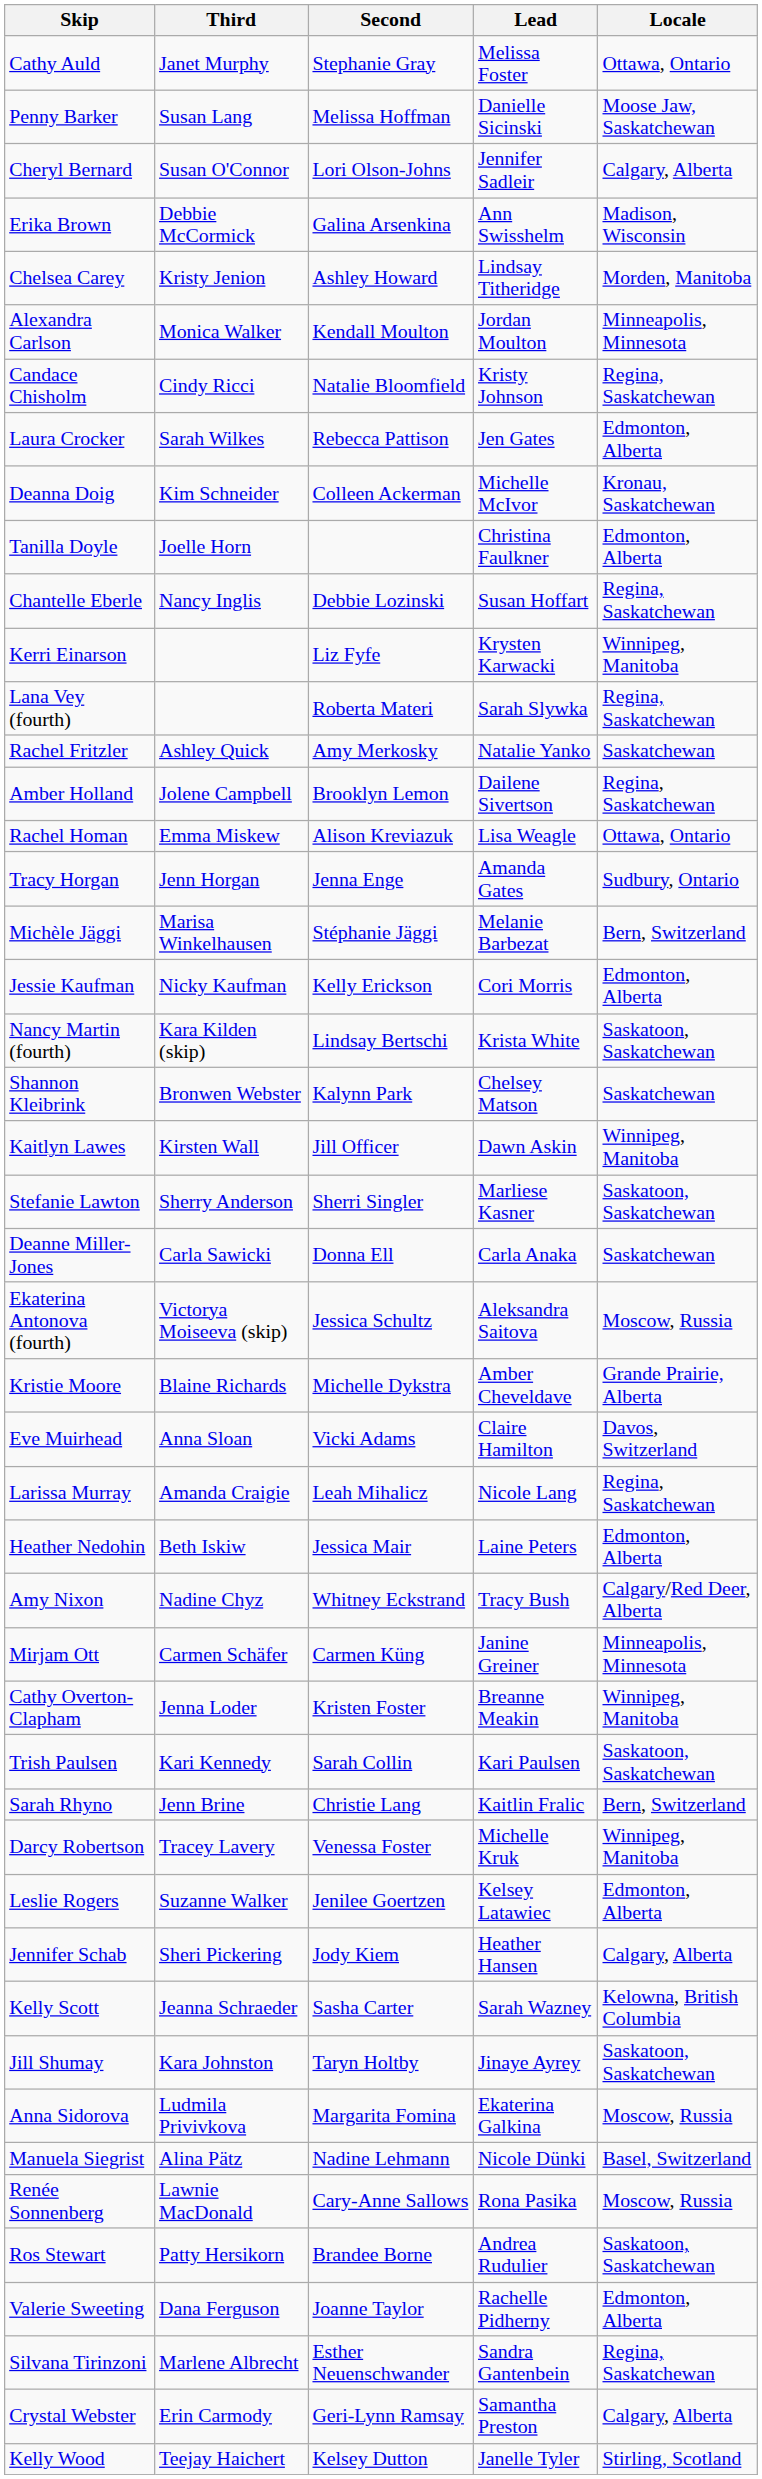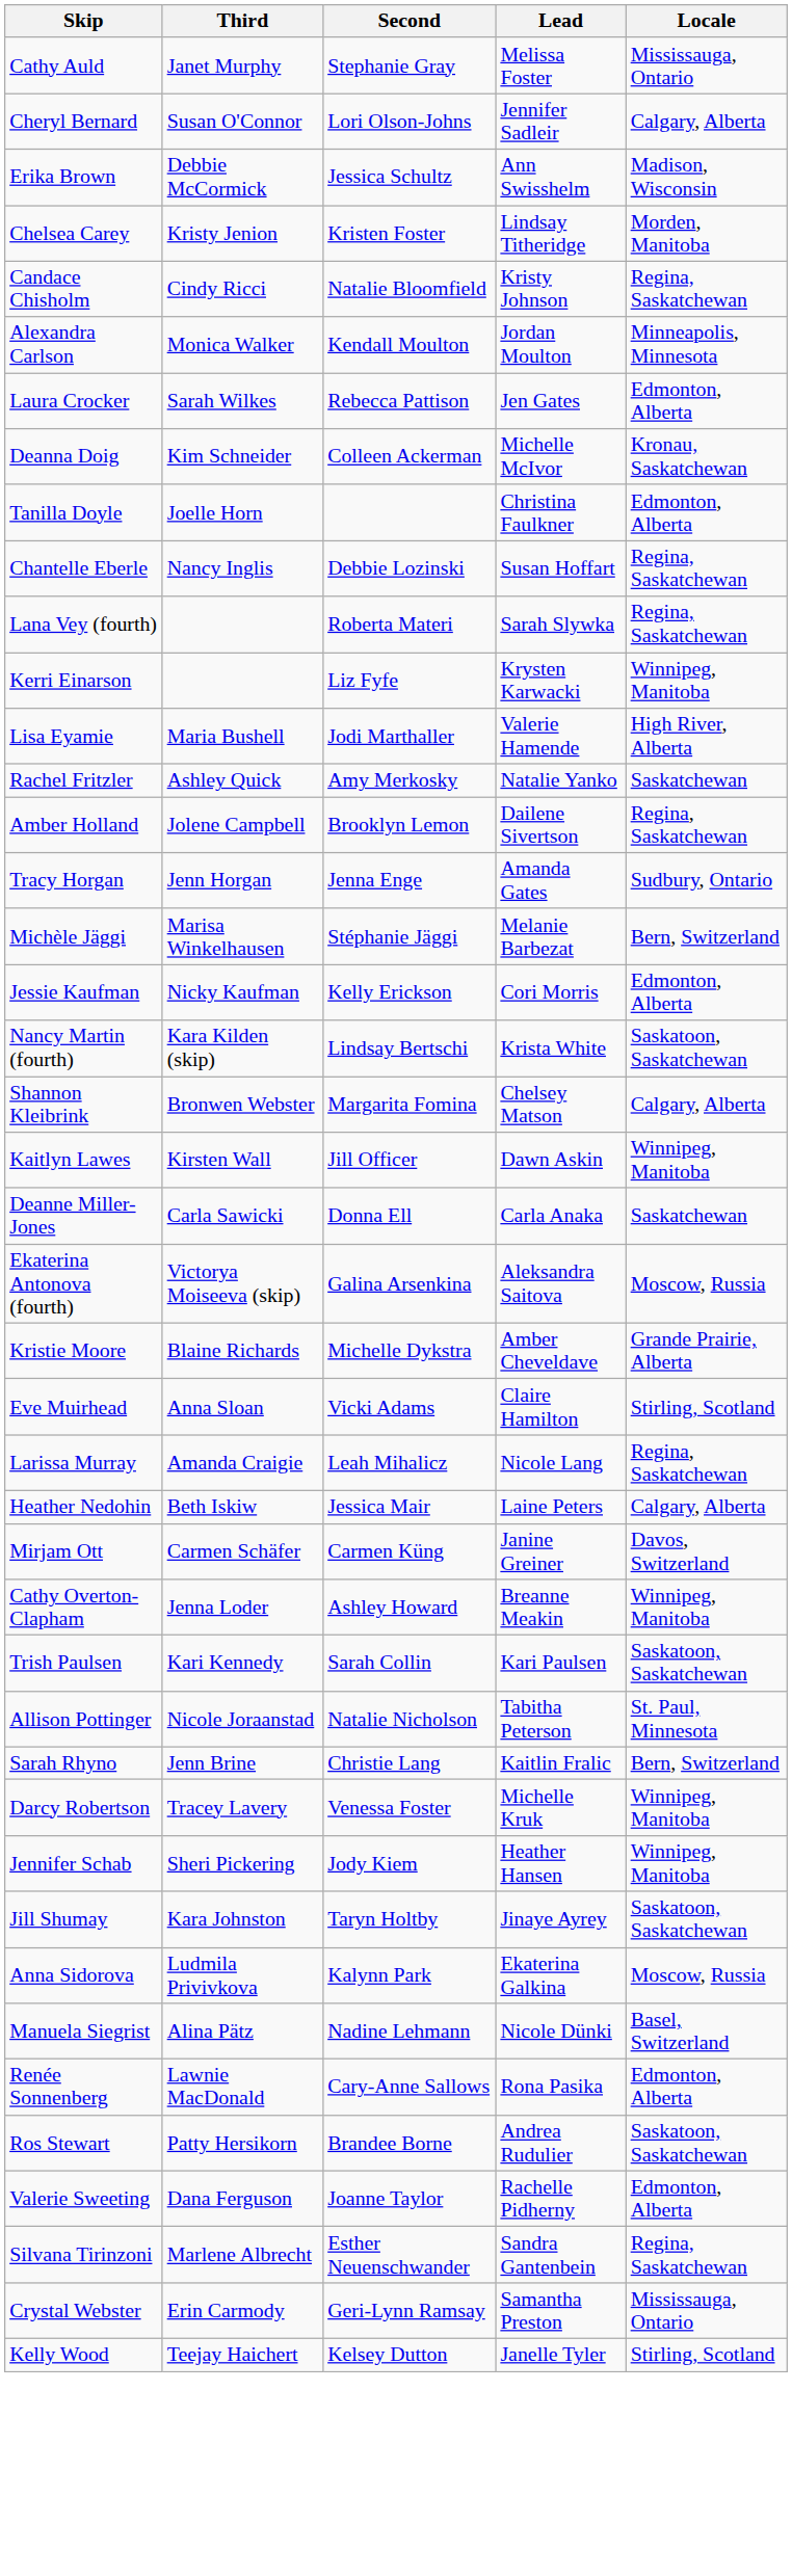 <table class=wikitable>
 <tr>
 <th>Skip</th>
 <th>Third</th>
 <th>Second</th>
 <th>Lead</th>
 <th>Locale</th>
 </tr>
 <tr>
 <td><a href='#'>Cathy Auld</a></td>
 <td><a href='#'>Janet Murphy</a></td>
 <td><a href='#'>Stephanie Gray</a></td>
 <td><a href='#'>Melissa Foster</a></td>
-<td> <a href='#'>Ottawa</a>, <a href='#'>Ontario</a></td>
-</tr>
-<tr>
-<td><a href='#'>Penny Barker</a></td>
-<td><a href='#'>Susan Lang</a></td>
-<td><a href='#'>Melissa Hoffman</a></td>
-<td><a href='#'>Danielle Sicinski</a></td>
-<td> <a href='#'>Moose Jaw, Saskatchewan</a></td>
+<td> <a href='#'>Mississauga</a>, <a href='#'>Ontario</a></td>
 </tr>
 <tr>
 <td><a href='#'>Cheryl Bernard</a></td>
 <td><a href='#'>Susan O'Connor</a></td>
 <td><a href='#'>Lori Olson-Johns</a></td>
 <td><a href='#'>Jennifer Sadleir</a></td>
 <td> <a href='#'>Calgary</a>, <a href='#'>Alberta</a></td>
 </tr>
 <tr>
 <td><a href='#'>Erika Brown</a></td>
 <td><a href='#'>Debbie McCormick</a></td>
-<td><a href='#'>Galina Arsenkina</a></td>
+<td><a href='#'>Jessica Schultz</a></td>
 <td><a href='#'>Ann Swisshelm</a></td>
 <td> <a href='#'>Madison</a>, <a href='#'>Wisconsin</a></td>
 </tr>
 <tr>
 <td><a href='#'>Chelsea Carey</a></td>
 <td><a href='#'>Kristy Jenion</a></td>
-<td><a href='#'>Ashley Howard</a></td>
+<td><a href='#'>Kristen Foster</a></td>
 <td><a href='#'>Lindsay Titheridge</a></td>
 <td> <a href='#'>Morden</a>, <a href='#'>Manitoba</a></td>
+</tr>
+<tr>
+<td><a href='#'>Candace Chisholm</a></td>
+<td><a href='#'>Cindy Ricci</a></td>
+<td><a href='#'>Natalie Bloomfield</a></td>
+<td><a href='#'>Kristy Johnson</a></td>
+<td> <a href='#'>Regina, Saskatchewan</a></td>
 </tr>
 <tr>
 <td><a href='#'>Alexandra Carlson</a></td>
 <td><a href='#'>Monica Walker</a></td>
 <td><a href='#'>Kendall Moulton</a></td>
 <td><a href='#'>Jordan Moulton</a></td>
 <td> <a href='#'>Minneapolis</a>, <a href='#'>Minnesota</a></td>
-</tr>
-<tr>
-<td><a href='#'>Candace Chisholm</a></td>
-<td><a href='#'>Cindy Ricci</a></td>
-<td><a href='#'>Natalie Bloomfield</a></td>
-<td><a href='#'>Kristy Johnson</a></td>
-<td> <a href='#'>Regina, Saskatchewan</a></td>
 </tr>
 <tr>
 <td><a href='#'>Laura Crocker</a></td>
 <td><a href='#'>Sarah Wilkes</a></td>
 <td><a href='#'>Rebecca Pattison</a></td>
 <td><a href='#'>Jen Gates</a></td>
 <td> <a href='#'>Edmonton</a>, <a href='#'>Alberta</a></td>
 </tr>
 <tr>
 <td><a href='#'>Deanna Doig</a></td>
 <td><a href='#'>Kim Schneider</a></td>
 <td><a href='#'>Colleen Ackerman</a></td>
 <td><a href='#'>Michelle McIvor</a></td>
 <td> <a href='#'>Kronau, Saskatchewan</a></td>
 </tr>
 <tr>
 <td><a href='#'>Tanilla Doyle</a></td>
 <td><a href='#'>Joelle Horn</a></td>
 <td></td>
 <td><a href='#'>Christina Faulkner</a></td>
 <td> <a href='#'>Edmonton</a>, <a href='#'>Alberta</a></td>
 </tr>
 <tr>
 <td><a href='#'>Chantelle Eberle</a></td>
 <td><a href='#'>Nancy Inglis</a></td>
 <td><a href='#'>Debbie Lozinski</a></td>
 <td><a href='#'>Susan Hoffart</a></td>
 <td> <a href='#'>Regina, Saskatchewan</a></td>
 </tr>
 <tr>
+<td><a href='#'>Lana Vey</a> (fourth)</td>
+<td></td>
+<td><a href='#'>Roberta Materi</a></td>
+<td><a href='#'>Sarah Slywka</a></td>
+<td> <a href='#'>Regina, Saskatchewan</a></td>
+</tr>
+<tr>
 <td><a href='#'>Kerri Einarson</a></td>
 <td></td>
 <td><a href='#'>Liz Fyfe</a></td>
 <td><a href='#'>Krysten Karwacki</a></td>
 <td> <a href='#'>Winnipeg</a>, <a href='#'>Manitoba</a></td>
 </tr>
 <tr>
-<td><a href='#'>Lana Vey</a> (fourth)</td>
-<td></td>
-<td><a href='#'>Roberta Materi</a></td>
-<td><a href='#'>Sarah Slywka</a></td>
-<td> <a href='#'>Regina, Saskatchewan</a></td>
+<td><a href='#'>Lisa Eyamie</a></td>
+<td><a href='#'>Maria Bushell</a></td>
+<td><a href='#'>Jodi Marthaller</a></td>
+<td><a href='#'>Valerie Hamende</a></td>
+<td> <a href='#'>High River</a>, <a href='#'>Alberta</a></td>
 </tr>
 <tr>
 <td><a href='#'>Rachel Fritzler</a></td>
 <td><a href='#'>Ashley Quick</a></td>
 <td><a href='#'>Amy Merkosky</a></td>
 <td><a href='#'>Natalie Yanko</a></td>
 <td> <a href='#'>Saskatchewan</a></td>
 </tr>
 <tr>
 <td><a href='#'>Amber Holland</a></td>
 <td><a href='#'>Jolene Campbell</a></td>
 <td><a href='#'>Brooklyn Lemon</a></td>
 <td><a href='#'>Dailene Sivertson</a></td>
 <td> <a href='#'>Regina</a>, <a href='#'>Saskatchewan</a></td>
-</tr>
-<tr>
-<td><a href='#'>Rachel Homan</a></td>
-<td><a href='#'>Emma Miskew</a></td>
-<td><a href='#'>Alison Kreviazuk</a></td>
-<td><a href='#'>Lisa Weagle</a></td>
-<td> <a href='#'>Ottawa</a>, <a href='#'>Ontario</a></td>
 </tr>
 <tr>
 <td><a href='#'>Tracy Horgan</a></td>
 <td><a href='#'>Jenn Horgan</a></td>
 <td><a href='#'>Jenna Enge</a></td>
 <td><a href='#'>Amanda Gates</a></td>
 <td> <a href='#'>Sudbury</a>, <a href='#'>Ontario</a></td>
 </tr>
 <tr>
 <td><a href='#'>Michèle Jäggi</a></td>
 <td><a href='#'>Marisa Winkelhausen</a></td>
 <td><a href='#'>Stéphanie Jäggi</a></td>
 <td><a href='#'>Melanie Barbezat</a></td>
 <td> <a href='#'>Bern</a>, <a href='#'>Switzerland</a></td>
 </tr>
 <tr>
 <td><a href='#'>Jessie Kaufman</a></td>
 <td><a href='#'>Nicky Kaufman</a></td>
 <td><a href='#'>Kelly Erickson</a></td>
 <td><a href='#'>Cori Morris</a></td>
 <td> <a href='#'>Edmonton</a>, <a href='#'>Alberta</a></td>
 </tr>
 <tr>
 <td><a href='#'>Nancy Martin</a> (fourth)</td>
 <td><a href='#'>Kara Kilden</a> (skip)</td>
 <td><a href='#'>Lindsay Bertschi</a></td>
 <td><a href='#'>Krista White</a></td>
 <td> <a href='#'>Saskatoon</a>, <a href='#'>Saskatchewan</a></td>
 </tr>
 <tr>
 <td><a href='#'>Shannon Kleibrink</a></td>
 <td><a href='#'>Bronwen Webster</a></td>
-<td><a href='#'>Kalynn Park</a></td>
+<td><a href='#'>Margarita Fomina</a></td>
 <td><a href='#'>Chelsey Matson</a></td>
-<td> <a href='#'>Saskatchewan</a></td>
+<td> <a href='#'>Calgary</a>, <a href='#'>Alberta</a></td>
 </tr>
 <tr>
 <td><a href='#'>Kaitlyn Lawes</a></td>
 <td><a href='#'>Kirsten Wall</a></td>
 <td><a href='#'>Jill Officer</a></td>
 <td><a href='#'>Dawn Askin</a></td>
 <td> <a href='#'>Winnipeg</a>, <a href='#'>Manitoba</a></td>
-</tr>
-<tr>
-<td><a href='#'>Stefanie Lawton</a></td>
-<td><a href='#'>Sherry Anderson</a></td>
-<td><a href='#'>Sherri Singler</a></td>
-<td><a href='#'>Marliese Kasner</a></td>
-<td> <a href='#'>Saskatoon, Saskatchewan</a></td>
 </tr>
 <tr>
 <td><a href='#'>Deanne Miller-Jones</a></td>
 <td><a href='#'>Carla Sawicki</a></td>
 <td><a href='#'>Donna Ell</a></td>
 <td><a href='#'>Carla Anaka</a></td>
 <td> <a href='#'>Saskatchewan</a></td>
 </tr>
 <tr>
 <td><a href='#'>Ekaterina Antonova</a> (fourth)</td>
 <td><a href='#'>Victorya Moiseeva</a> (skip)</td>
-<td><a href='#'>Jessica Schultz</a></td>
+<td><a href='#'>Galina Arsenkina</a></td>
 <td><a href='#'>Aleksandra Saitova</a></td>
 <td> <a href='#'>Moscow</a>, <a href='#'>Russia</a></td>
 </tr>
 <tr>
 <td><a href='#'>Kristie Moore</a></td>
 <td><a href='#'>Blaine Richards</a></td>
 <td><a href='#'>Michelle Dykstra</a></td>
 <td><a href='#'>Amber Cheveldave</a></td>
 <td> <a href='#'>Grande Prairie, Alberta</a></td>
 </tr>
 <tr>
 <td><a href='#'>Eve Muirhead</a></td>
 <td><a href='#'>Anna Sloan</a></td>
 <td><a href='#'>Vicki Adams</a></td>
 <td><a href='#'>Claire Hamilton</a></td>
-<td> <a href='#'>Davos</a>, <a href='#'>Switzerland</a></td>
+<td> <a href='#'>Stirling, Scotland</a></td>
 </tr>
 <tr>
 <td><a href='#'>Larissa Murray</a></td>
 <td><a href='#'>Amanda Craigie</a></td>
 <td><a href='#'>Leah Mihalicz</a></td>
 <td><a href='#'>Nicole Lang</a></td>
 <td> <a href='#'>Regina</a>, <a href='#'>Saskatchewan</a></td>
 </tr>
 <tr>
 <td><a href='#'>Heather Nedohin</a></td>
 <td><a href='#'>Beth Iskiw</a></td>
 <td><a href='#'>Jessica Mair</a></td>
 <td><a href='#'>Laine Peters</a></td>
-<td> <a href='#'>Edmonton</a>, <a href='#'>Alberta</a></td>
-</tr>
-<tr>
-<td><a href='#'>Amy Nixon</a></td>
-<td><a href='#'>Nadine Chyz</a></td>
-<td><a href='#'>Whitney Eckstrand</a></td>
-<td><a href='#'>Tracy Bush</a></td>
-<td> <a href='#'>Calgary</a>/<a href='#'>Red Deer</a>, <a href='#'>Alberta</a></td>
+<td> <a href='#'>Calgary</a>, <a href='#'>Alberta</a></td>
 </tr>
 <tr>
 <td><a href='#'>Mirjam Ott</a></td>
 <td><a href='#'>Carmen Schäfer</a></td>
 <td><a href='#'>Carmen Küng</a></td>
 <td><a href='#'>Janine Greiner</a></td>
-<td> <a href='#'>Minneapolis</a>, <a href='#'>Minnesota</a></td>
+<td> <a href='#'>Davos</a>, <a href='#'>Switzerland</a></td>
 </tr>
 <tr>
 <td><a href='#'>Cathy Overton-Clapham</a></td>
 <td><a href='#'>Jenna Loder</a></td>
-<td><a href='#'>Kristen Foster</a></td>
+<td><a href='#'>Ashley Howard</a></td>
 <td><a href='#'>Breanne Meakin</a></td>
 <td> <a href='#'>Winnipeg</a>, <a href='#'>Manitoba</a></td>
 </tr>
 <tr>
 <td><a href='#'>Trish Paulsen</a></td>
 <td><a href='#'>Kari Kennedy</a></td>
 <td><a href='#'>Sarah Collin</a></td>
 <td><a href='#'>Kari Paulsen</a></td>
 <td> <a href='#'>Saskatoon, Saskatchewan</a></td>
+</tr>
+<tr>
+<td><a href='#'>Allison Pottinger</a></td>
+<td><a href='#'>Nicole Joraanstad</a></td>
+<td><a href='#'>Natalie Nicholson</a></td>
+<td><a href='#'>Tabitha Peterson</a></td>
+<td> <a href='#'>St. Paul, Minnesota</a></td>
 </tr>
 <tr>
 <td><a href='#'>Sarah Rhyno</a></td>
 <td><a href='#'>Jenn Brine</a></td>
 <td><a href='#'>Christie Lang</a></td>
 <td><a href='#'>Kaitlin Fralic</a></td>
 <td> <a href='#'>Bern</a>, <a href='#'>Switzerland</a></td>
 </tr>
 <tr>
 <td><a href='#'>Darcy Robertson</a></td>
 <td><a href='#'>Tracey Lavery</a></td>
 <td><a href='#'>Venessa Foster</a></td>
 <td><a href='#'>Michelle Kruk</a></td>
 <td> <a href='#'>Winnipeg</a>, <a href='#'>Manitoba</a></td>
 </tr>
 <tr>
-<td><a href='#'>Leslie Rogers</a></td>
-<td><a href='#'>Suzanne Walker</a></td>
-<td><a href='#'>Jenilee Goertzen</a></td>
-<td><a href='#'>Kelsey Latawiec</a></td>
-<td> <a href='#'>Edmonton</a>, <a href='#'>Alberta</a></td>
-</tr>
-<tr>
 <td><a href='#'>Jennifer Schab</a></td>
 <td><a href='#'>Sheri Pickering</a></td>
 <td><a href='#'>Jody Kiem</a></td>
 <td><a href='#'>Heather Hansen</a></td>
-<td> <a href='#'>Calgary</a>, <a href='#'>Alberta</a></td>
-</tr>
-<tr>
-<td><a href='#'>Kelly Scott</a></td>
-<td><a href='#'>Jeanna Schraeder</a></td>
-<td><a href='#'>Sasha Carter</a></td>
-<td><a href='#'>Sarah Wazney</a></td>
-<td> <a href='#'>Kelowna</a>, <a href='#'>British Columbia</a></td>
+<td> <a href='#'>Winnipeg</a>, <a href='#'>Manitoba</a></td>
 </tr>
 <tr>
 <td><a href='#'>Jill Shumay</a></td>
 <td><a href='#'>Kara Johnston</a></td>
 <td><a href='#'>Taryn Holtby</a></td>
 <td><a href='#'>Jinaye Ayrey</a></td>
 <td> <a href='#'>Saskatoon, Saskatchewan</a></td>
 </tr>
 <tr>
 <td><a href='#'>Anna Sidorova</a></td>
 <td><a href='#'>Ludmila Privivkova</a></td>
-<td><a href='#'>Margarita Fomina</a></td>
+<td><a href='#'>Kalynn Park</a></td>
 <td><a href='#'>Ekaterina Galkina</a></td>
 <td> <a href='#'>Moscow</a>, <a href='#'>Russia</a></td>
 </tr>
 <tr>
 <td><a href='#'>Manuela Siegrist</a></td>
 <td><a href='#'>Alina Pätz</a></td>
 <td><a href='#'>Nadine Lehmann</a></td>
 <td><a href='#'>Nicole Dünki</a></td>
 <td> <a href='#'>Basel, Switzerland</a></td>
 </tr>
 <tr>
 <td><a href='#'>Renée Sonnenberg</a></td>
 <td><a href='#'>Lawnie MacDonald</a></td>
 <td><a href='#'>Cary-Anne Sallows</a></td>
 <td><a href='#'>Rona Pasika</a></td>
-<td> <a href='#'>Moscow</a>, <a href='#'>Russia</a></td>
+<td> <a href='#'>Edmonton</a>, <a href='#'>Alberta</a></td>
 </tr>
 <tr>
 <td><a href='#'>Ros Stewart</a></td>
 <td><a href='#'>Patty Hersikorn</a></td>
 <td><a href='#'>Brandee Borne</a></td>
 <td><a href='#'>Andrea Rudulier</a></td>
 <td> <a href='#'>Saskatoon, Saskatchewan</a></td>
 </tr>
 <tr>
 <td><a href='#'>Valerie Sweeting</a></td>
 <td><a href='#'>Dana Ferguson</a></td>
 <td><a href='#'>Joanne Taylor</a></td>
 <td><a href='#'>Rachelle Pidherny</a></td>
 <td> <a href='#'>Edmonton</a>, <a href='#'>Alberta</a></td>
 </tr>
 <tr>
 <td><a href='#'>Silvana Tirinzoni</a></td>
 <td><a href='#'>Marlene Albrecht</a></td>
 <td><a href='#'>Esther Neuenschwander</a></td>
 <td><a href='#'>Sandra Gantenbein</a></td>
 <td> <a href='#'>Regina, Saskatchewan</a></td>
 </tr>
 <tr>
 <td><a href='#'>Crystal Webster</a></td>
 <td><a href='#'>Erin Carmody</a></td>
 <td><a href='#'>Geri-Lynn Ramsay</a></td>
 <td><a href='#'>Samantha Preston</a></td>
-<td> <a href='#'>Calgary</a>, <a href='#'>Alberta</a></td>
+<td> <a href='#'>Mississauga</a>, <a href='#'>Ontario</a></td>
 </tr>
 <tr>
 <td><a href='#'>Kelly Wood</a></td>
 <td><a href='#'>Teejay Haichert</a></td>
 <td><a href='#'>Kelsey Dutton</a></td>
 <td><a href='#'>Janelle Tyler</a></td>
 <td> <a href='#'>Stirling, Scotland</a></td>
 </tr>
 </table>
